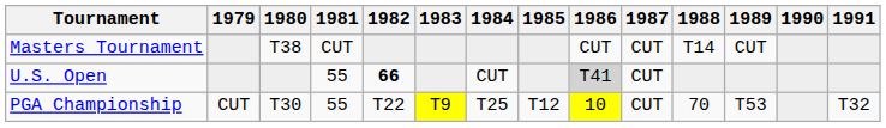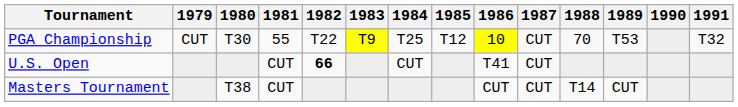 <table class="wikitable" style="font-size:95%;text-align:center;">
 <tr>
 <th>Tournament</th>
 <th>1979</th>
 <th>1980</th>
 <th>1981</th>
 <th>1982</th>
 <th>1983</th>
 <th>1984</th>
 <th>1985</th>
 <th>1986</th>
 <th>1987</th>
 <th>1988</th>
 <th>1989</th>
 <th>1990</th>
 <th>1991</th>
 </tr>
 <tr>
+<td align=left><a href='#'>PGA Championship</a></td>
+<td>CUT</td>
+<td>T30</td>
+<td>55</td>
+<td>T22</td>
+<td style="background:yellow;">T9</td>
+<td>T25</td>
+<td>T12</td>
+<td style="background:yellow;">10</td>
+<td>CUT</td>
+<td>70</td>
+<td>T53</td>
+<td style="background:#eeeeee;"></td>
+<td>T32</td>
+</tr>
+<tr>
+<td align=left><a href='#'>U.S. Open</a></td>
+<td style="background:#eeeeee;"></td>
+<td style="background:#eeeeee;"></td>
+<td>CUT</td>
+<td><strong>66</strong></td>
+<td style="background:#eeeeee;"></td>
+<td>CUT</td>
+<td style="background:#eeeeee;"></td>
+<td>T41</td>
+<td>CUT</td>
+<td style="background:#eeeeee;"></td>
+<td style="background:#eeeeee;"></td>
+<td style="background:#eeeeee;"></td>
+<td style="background:#eeeeee;"></td>
+</tr>
+<tr>
 <td align=left><a href='#'>Masters Tournament</a></td>
 <td style="background:#eeeeee;"></td>
 <td>T38</td>
 <td>CUT</td>
 <td style="background:#eeeeee;"></td>
 <td style="background:#eeeeee;"></td>
 <td style="background:#eeeeee;"></td>
 <td style="background:#eeeeee;"></td>
 <td>CUT</td>
 <td>CUT</td>
 <td>T14</td>
 <td>CUT</td>
 <td style="background:#eeeeee;"></td>
 <td style="background:#eeeeee;"></td>
 </tr>
-<tr>
-<td align=left><a href='#'>U.S. Open</a></td>
-<td style="background:#eeeeee;"></td>
-<td style="background:#eeeeee;"></td>
-<td>55</td>
-<td><strong>66</strong></td>
-<td style="background:#eeeeee;"></td>
-<td>CUT</td>
-<td style="background:#eeeeee;"></td>
-<td style="background: lightgrey;">T41</td>
-<td>CUT</td>
-<td style="background:#eeeeee;"></td>
-<td style="background:#eeeeee;"></td>
-<td style="background:#eeeeee;"></td>
-<td style="background:#eeeeee;"></td>
-</tr>
-<tr>
-<td align=left><a href='#'>PGA Championship</a></td>
-<td>CUT</td>
-<td>T30</td>
-<td>55</td>
-<td>T22</td>
-<td style="background:yellow;">T9</td>
-<td>T25</td>
-<td>T12</td>
-<td style="background:yellow;">10</td>
-<td>CUT</td>
-<td>70</td>
-<td>T53</td>
-<td style="background:#eeeeee;"></td>
-<td>T32</td>
-</tr>
 </table>
